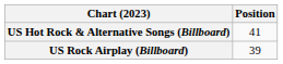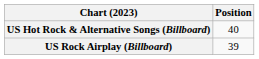 <table class="wikitable sortable plainrowheaders" style="text-align: center">
 <tr>
 <th scope="col">Chart (2023)</th>
 <th scope="col">Position</th>
 </tr>
 <tr>
 <th scope="row">US Hot Rock & Alternative Songs (<em>Billboard</em>)</th>
-<td>41</td>
+<td>40</td>
 </tr>
 <tr>
 <th scope="row">US Rock Airplay (<em>Billboard</em>)</th>
 <td>39</td>
 </tr>
 </table>
